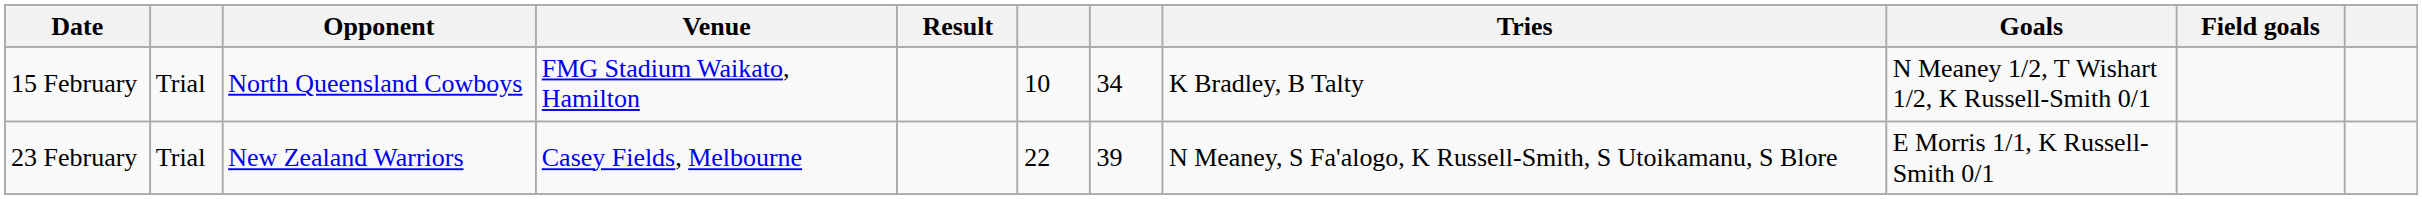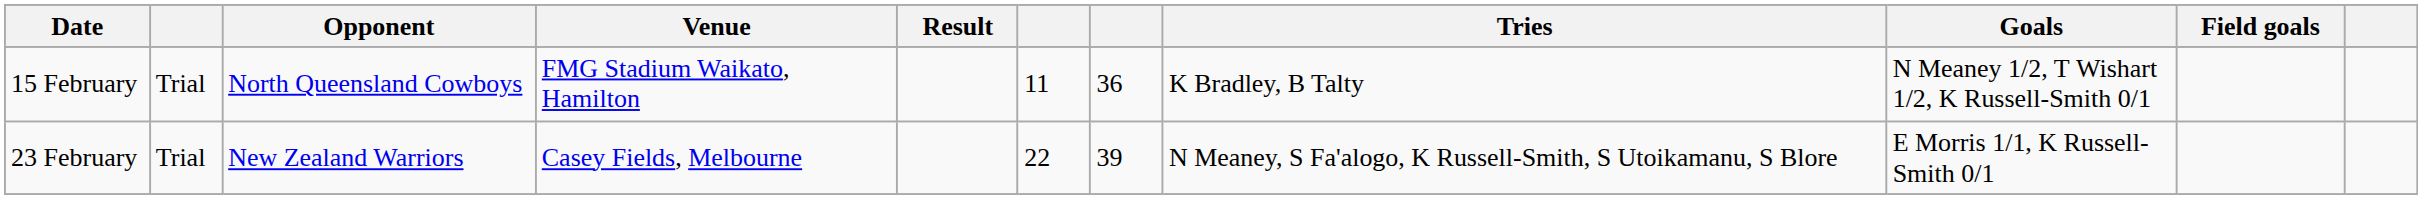 <table class="wikitable"  style="font-size:85%; width:100%;">
 <tr>
 <th width="6%">Date</th>
 <th width="3%"></th>
 <th width="13%">Opponent</th>
 <th width="15%">Venue</th>
 <th width="5%">Result</th>
 <th width="3%"></th>
 <th width="3%"></th>
 <th width="30%">Tries</th>
 <th width="12%">Goals</th>
 <th width="7%">Field goals</th>
 <th width="3%"></th>
 </tr>
 <tr>
 <td>15 February</td>
 <td>Trial</td>
 <td><a href='#'>North Queensland Cowboys</a></td>
 <td><a href='#'>FMG Stadium Waikato</a>, <a href='#'>Hamilton</a></td>
 <td></td>
-<td>10</td>
-<td>34</td>
+<td>11</td>
+<td>36</td>
 <td>K Bradley, B Talty</td>
 <td>N Meaney 1/2, T Wishart 1/2, K Russell-Smith 0/1</td>
 <td></td>
 <td></td>
 </tr>
 <tr>
 <td>23 February</td>
 <td>Trial</td>
 <td><a href='#'>New Zealand Warriors</a></td>
 <td><a href='#'>Casey Fields</a>, <a href='#'>Melbourne</a></td>
 <td></td>
 <td>22</td>
 <td>39</td>
 <td>N Meaney, S Fa'alogo, K Russell-Smith, S Utoikamanu, S Blore</td>
 <td>E Morris 1/1, K Russell-Smith 0/1</td>
 <td></td>
 <td></td>
 </tr>
 </table>
